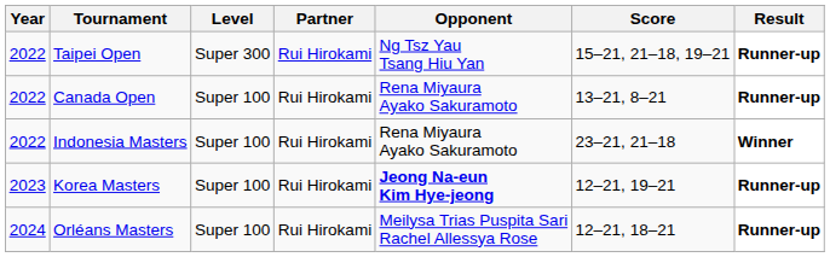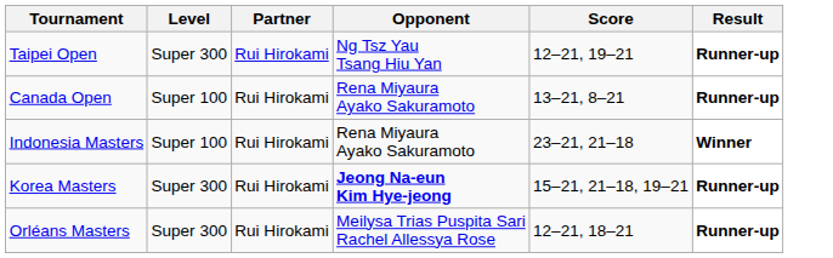 <table class="sortable wikitable" style="font-size: 90%;">
 <tr>
-<th>Year</th>
 <th>Tournament</th>
 <th>Level</th>
 <th>Partner</th>
 <th>Opponent</th>
 <th>Score</th>
 <th>Result</th>
 </tr>
 <tr>
-<td align="center"><a href='#'>2022</a></td>
 <td align="left"><a href='#'>Taipei Open</a></td>
 <td align="left">Super 300</td>
 <td align="left"> <a href='#'>Rui Hirokami</a></td>
 <td align="left"> <a href='#'>Ng Tsz Yau</a><br> <a href='#'>Tsang Hiu Yan</a></td>
-<td align="left">15–21, 21–18, 19–21</td>
+<td align="left">12–21, 19–21</td>
 <td style="text-align:left; background:white"> <strong>Runner-up</strong></td>
 </tr>
 <tr>
-<td align="center"><a href='#'>2022</a></td>
 <td align="left"><a href='#'>Canada Open</a></td>
 <td align="left">Super 100</td>
 <td align="left"> Rui Hirokami</td>
 <td align="left"> <a href='#'>Rena Miyaura</a><br> <a href='#'>Ayako Sakuramoto</a></td>
 <td align="left">13–21, 8–21</td>
 <td style="text-align:left; background:white"> <strong>Runner-up</strong></td>
 </tr>
 <tr>
-<td align="center"><a href='#'>2022</a></td>
 <td align="left"><a href='#'>Indonesia Masters</a></td>
 <td align="left">Super 100</td>
 <td align="left"> Rui Hirokami</td>
 <td align="left"> Rena Miyaura<br> Ayako Sakuramoto</td>
 <td align="left">23–21, 21–18</td>
 <td style="text-align:left; background:white "> <strong>Winner</strong></td>
 </tr>
 <tr>
-<td align="center"><a href='#'>2023</a></td>
 <td align="left"><a href='#'>Korea Masters</a></td>
-<td align="left">Super 100</td>
+<td align="left">Super 300</td>
 <td align="left"> Rui Hirokami</td>
 <td align="left"><strong> <a href='#'>Jeong Na-eun</a><br> <a href='#'>Kim Hye-jeong</a></strong></td>
-<td align="left">12–21, 19–21</td>
+<td align="left">15–21, 21–18, 19–21</td>
 <td style="text-align:left; background:white"> <strong>Runner-up</strong></td>
 </tr>
 <tr>
-<td align="center"><a href='#'>2024</a></td>
 <td align="left"><a href='#'>Orléans Masters</a></td>
-<td align="left">Super 100</td>
+<td align="left">Super 300</td>
 <td align="left"> Rui Hirokami</td>
 <td align="left"> <a href='#'>Meilysa Trias Puspita Sari</a><br> <a href='#'>Rachel Allessya Rose</a></td>
 <td align="left">12–21, 18–21</td>
 <td style="text-align:left; background:white"> <strong>Runner-up</strong></td>
 </tr>
 </table>
